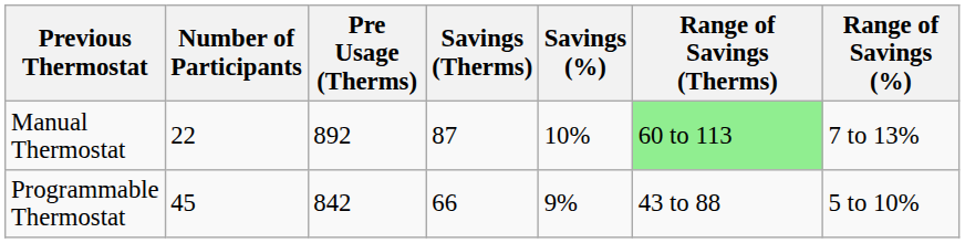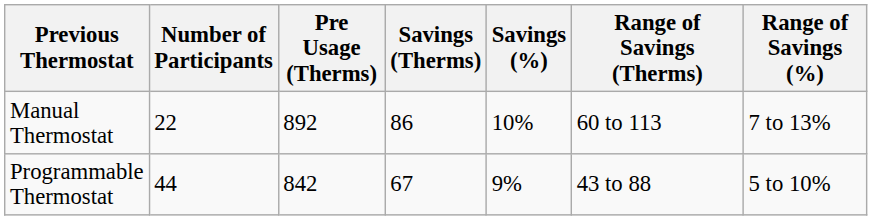 <table class="wikitable">
 <tr>
 <th>Previous<br>Thermostat</th>
 <th>Number of<br>Participants</th>
 <th>Pre Usage<br>(Therms)</th>
 <th>Savings<br>(Therms)</th>
 <th>Savings<br>(%)</th>
 <th>Range of<br>Savings (Therms)</th>
 <th>Range of<br>Savings (%)</th>
 </tr>
 <tr>
 <td>Manual<br>Thermostat</td>
 <td>22</td>
 <td>892</td>
-<td>87</td>
+<td>86</td>
 <td>10%</td>
-<td style="background: lightgreen;">60 to 113</td>
+<td>60 to 113</td>
 <td>7 to 13%</td>
 </tr>
 <tr>
 <td>Programmable<br>Thermostat</td>
-<td>45</td>
+<td>44</td>
 <td>842</td>
-<td>66</td>
+<td>67</td>
 <td>9%</td>
 <td>43 to 88</td>
 <td>5 to 10%</td>
 </tr>
 </table>
